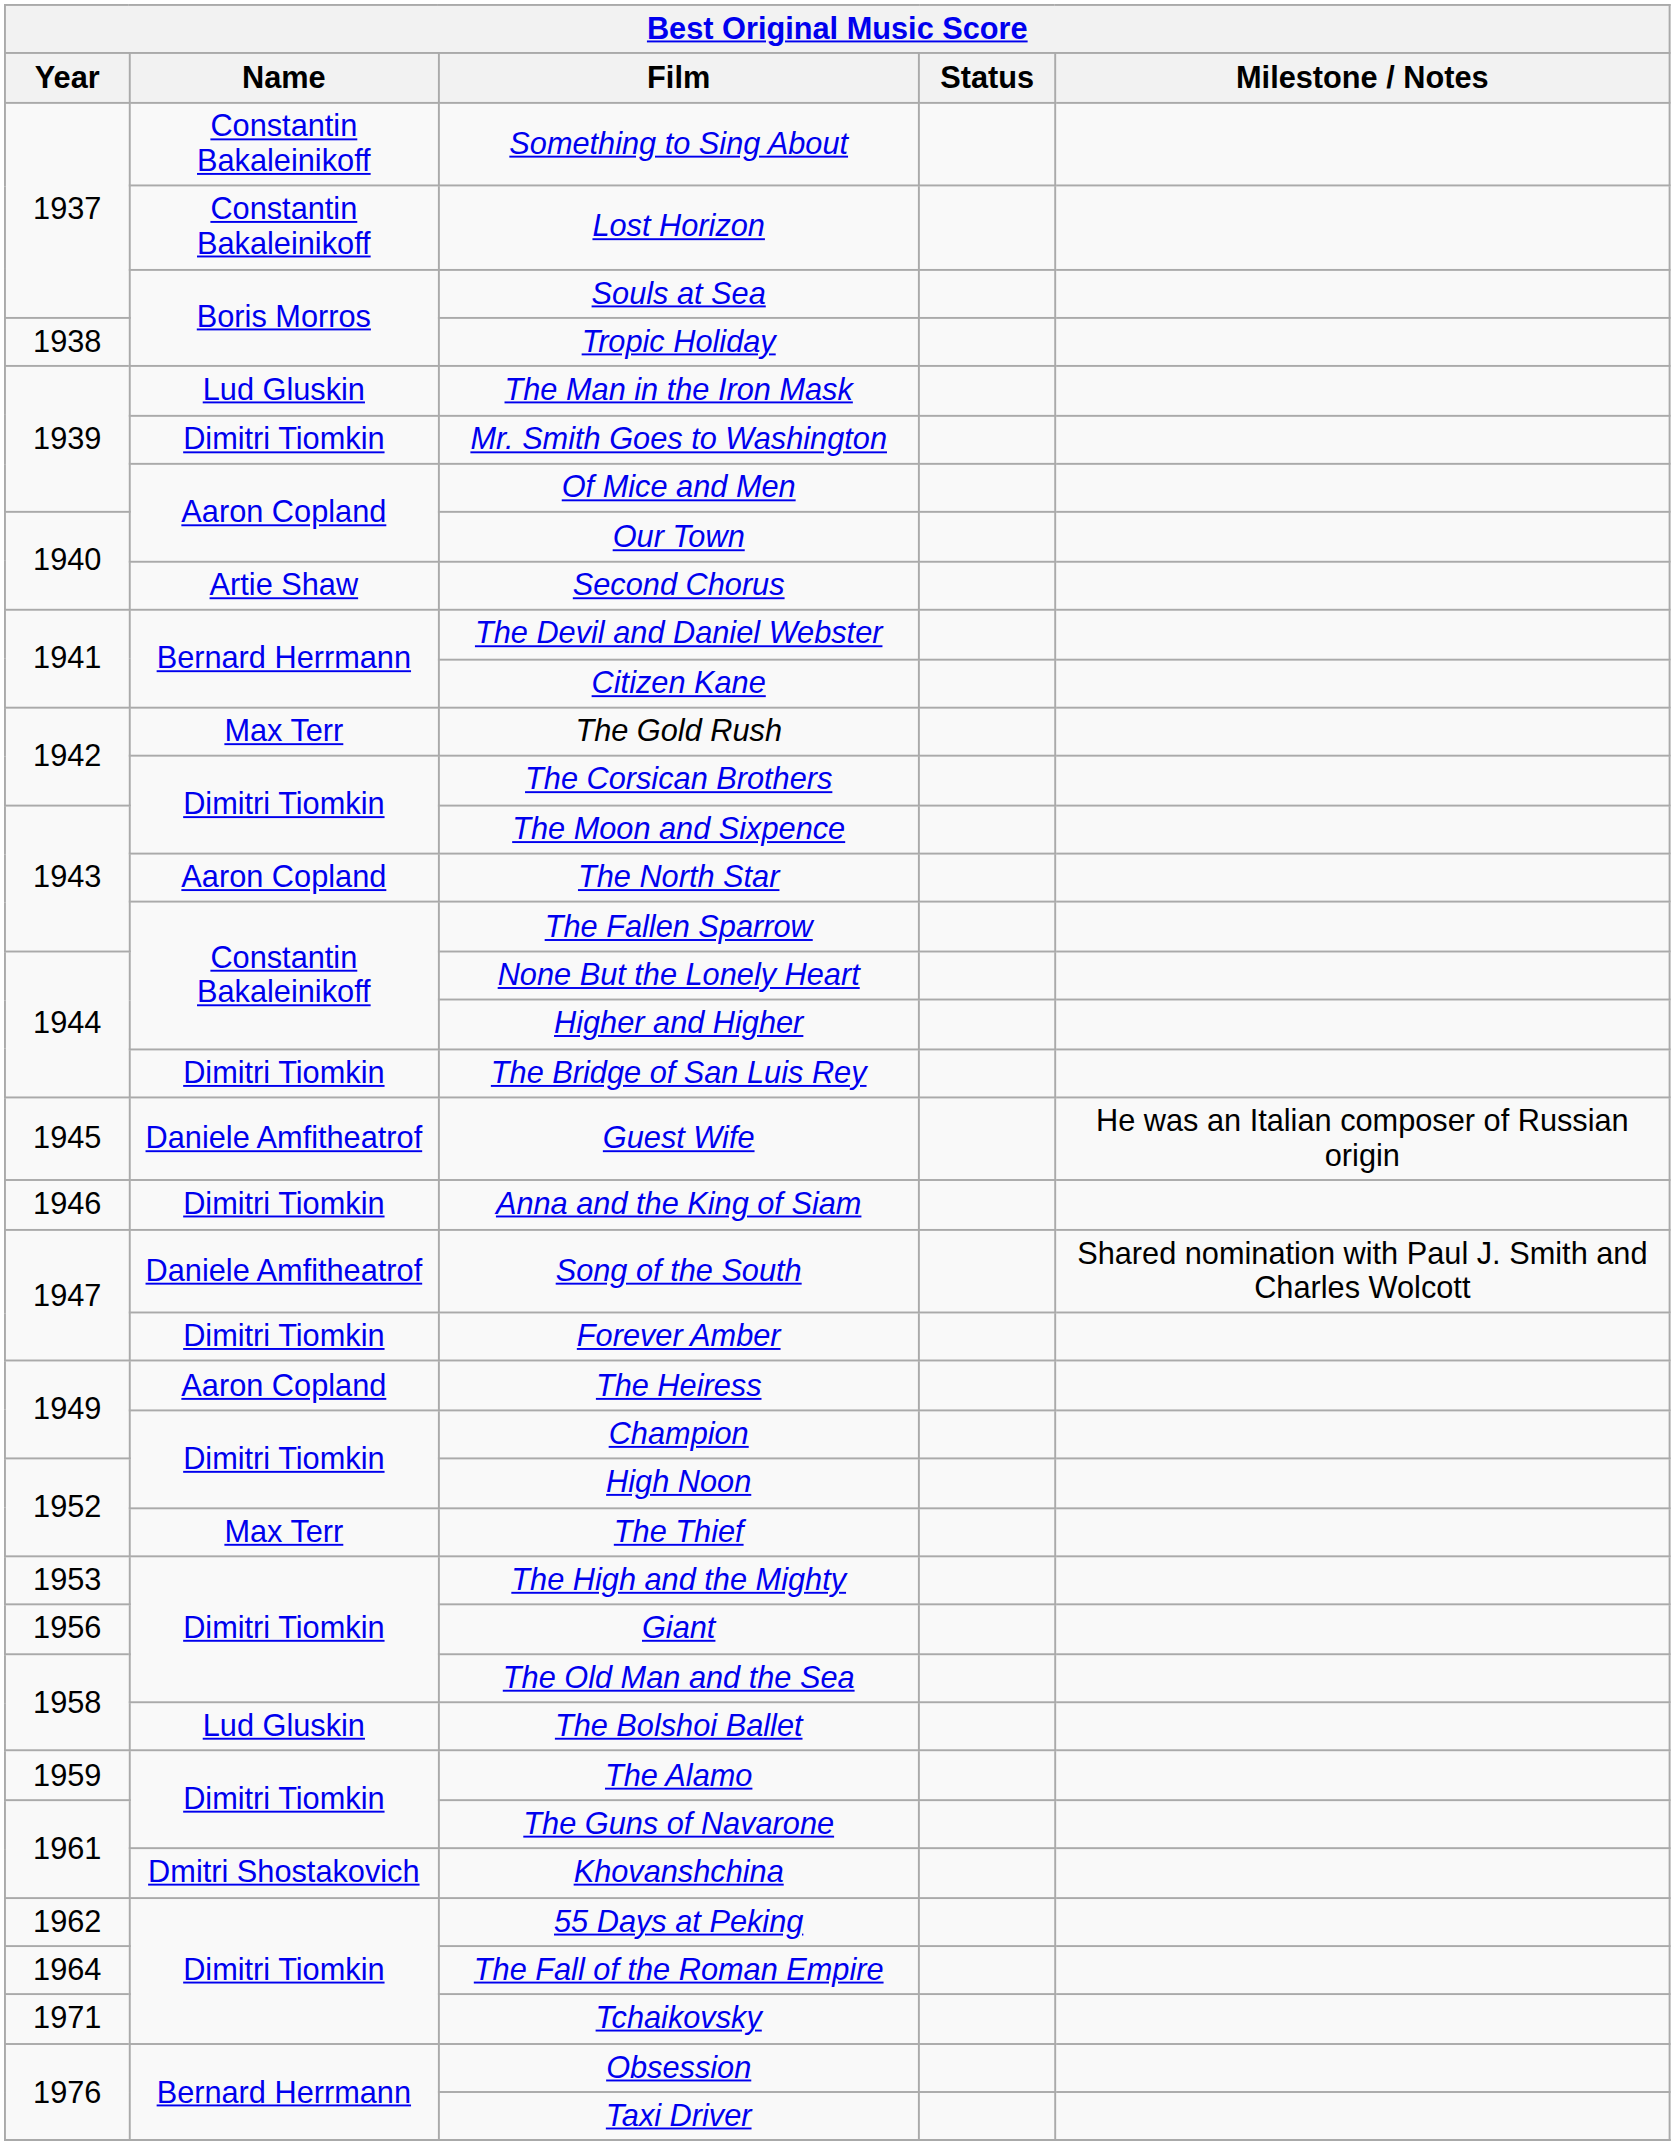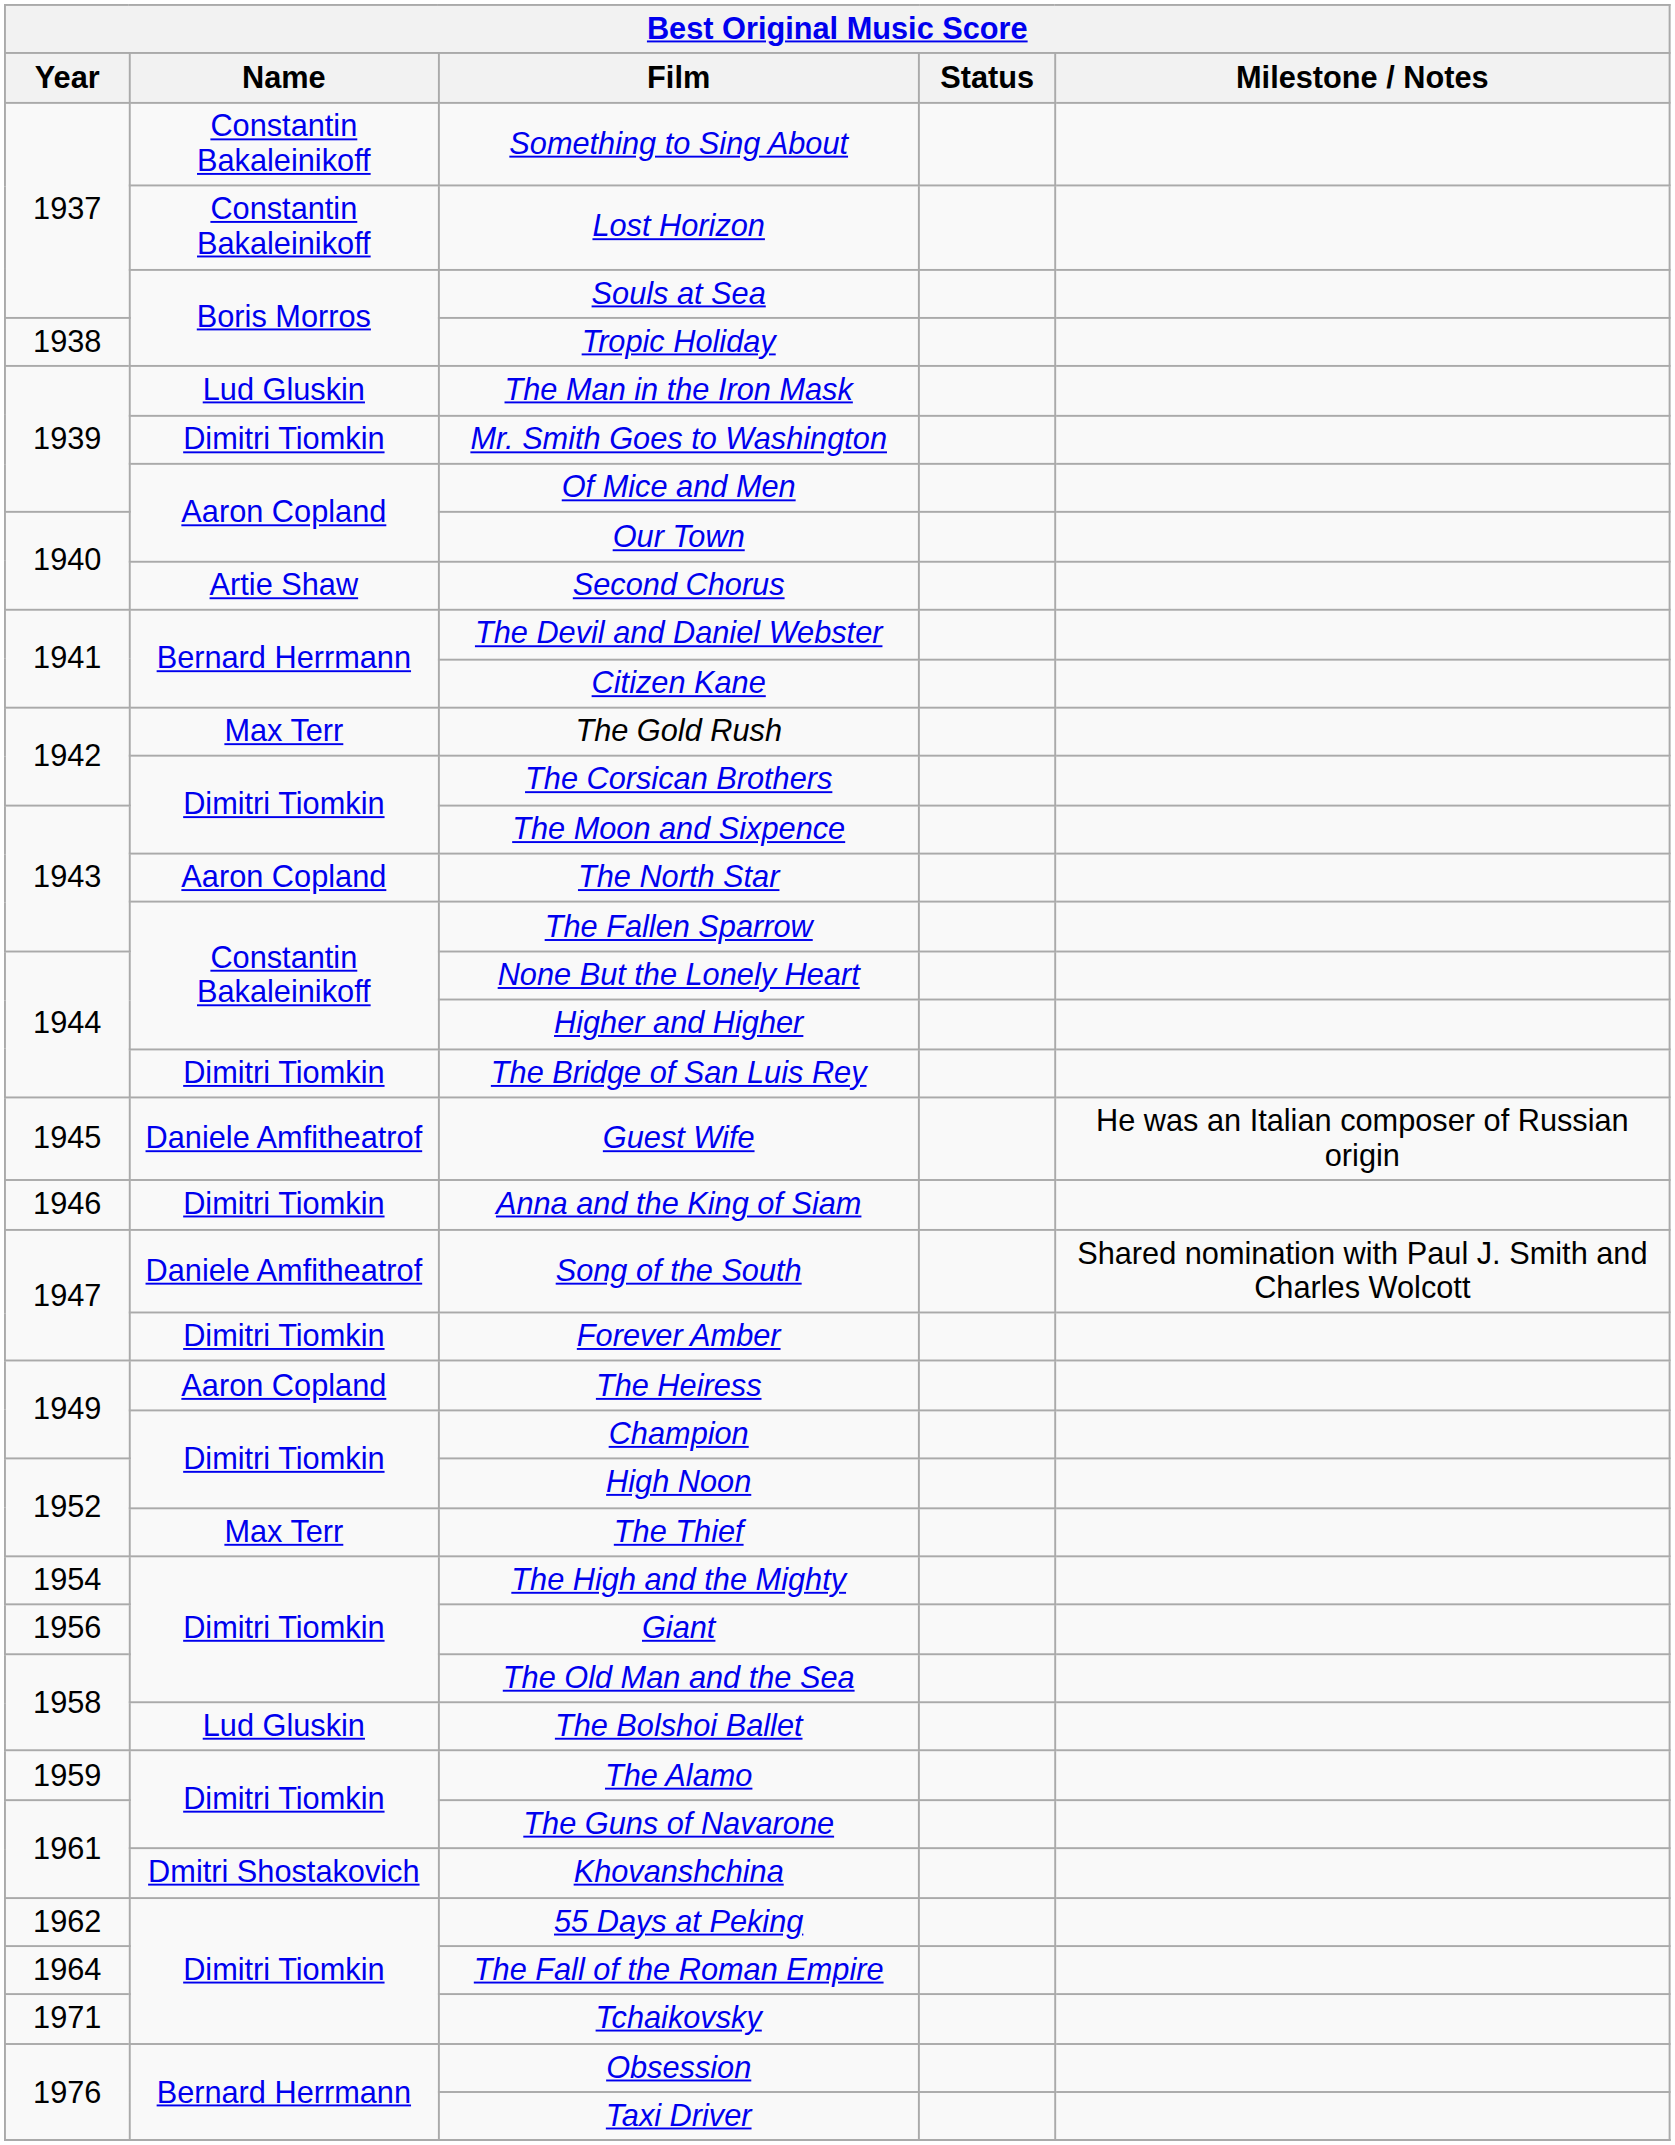 <table class="wikitable" style="text-align: center">
 <tr>
 <th colspan=6 style="text-align:center;"><a href='#'>Best Original Music Score</a></th>
 </tr>
 <tr>
 <th style="width:075px;">Year</th>
 <th style="width:200px;">Name</th>
 <th style="width:350px;">Film</th>
 <th style="width:075px;">Status</th>
 <th style="width:500px;">Milestone / Notes</th>
 </tr>
 <tr>
 <td rowspan=3>1937</td>
 <td rowspan=1><a href='#'>Constantin Bakaleinikoff</a></td>
 <td><em><a href='#'>Something to Sing About</a></em></td>
 <td></td>
 <td></td>
 </tr>
 <tr>
 <td rowspan=1><a href='#'>Constantin Bakaleinikoff</a></td>
 <td><em><a href='#'>Lost Horizon</a></em></td>
 <td></td>
 <td></td>
 </tr>
 <tr>
 <td rowspan=2><a href='#'>Boris Morros</a></td>
 <td><em><a href='#'>Souls at Sea</a></em></td>
 <td></td>
 <td></td>
 </tr>
 <tr>
 <td>1938</td>
 <td><em><a href='#'>Tropic Holiday</a></em></td>
 <td></td>
 <td></td>
 </tr>
 <tr>
 <td rowspan=3>1939</td>
 <td rowspan=1><a href='#'>Lud Gluskin</a></td>
 <td><em><a href='#'>The Man in the Iron Mask</a></em></td>
 <td></td>
 <td></td>
 </tr>
 <tr>
 <td rowspan=1><a href='#'>Dimitri Tiomkin</a></td>
 <td><em><a href='#'>Mr. Smith Goes to Washington</a></em></td>
 <td></td>
 <td></td>
 </tr>
 <tr>
 <td rowspan=2><a href='#'>Aaron Copland</a></td>
 <td><em><a href='#'>Of Mice and Men</a></em></td>
 <td></td>
 <td></td>
 </tr>
 <tr>
 <td rowspan=2>1940</td>
 <td><em><a href='#'>Our Town</a></em></td>
 <td></td>
 <td></td>
 </tr>
 <tr>
 <td><a href='#'>Artie Shaw</a></td>
 <td><em><a href='#'>Second Chorus</a></em></td>
 <td></td>
 <td></td>
 </tr>
 <tr>
 <td rowspan=2>1941</td>
 <td rowspan=2><a href='#'>Bernard Herrmann</a></td>
 <td><em><a href='#'>The Devil and Daniel Webster</a></em></td>
 <td></td>
 <td></td>
 </tr>
 <tr>
 <td><em><a href='#'>Citizen Kane</a></em></td>
 <td></td>
 <td></td>
 </tr>
 <tr>
 <td rowspan=2>1942</td>
 <td><a href='#'>Max Terr</a></td>
 <td><em>The Gold Rush</em></td>
 <td></td>
 <td></td>
 </tr>
 <tr>
 <td rowspan=2><a href='#'>Dimitri Tiomkin</a></td>
 <td><em><a href='#'>The Corsican Brothers</a></em></td>
 <td></td>
 <td></td>
 </tr>
 <tr>
 <td rowspan=3>1943</td>
 <td><em><a href='#'>The Moon and Sixpence</a></em></td>
 <td></td>
 <td></td>
 </tr>
 <tr>
 <td rowspan=1><a href='#'>Aaron Copland</a></td>
 <td><em><a href='#'>The North Star</a></em></td>
 <td></td>
 <td></td>
 </tr>
 <tr>
 <td rowspan=3><a href='#'>Constantin Bakaleinikoff</a></td>
 <td><em><a href='#'>The Fallen Sparrow</a></em></td>
 <td></td>
 <td></td>
 </tr>
 <tr>
 <td rowspan=3>1944</td>
 <td><em><a href='#'>None But the Lonely Heart</a></em></td>
 <td></td>
 <td></td>
 </tr>
 <tr>
 <td><em><a href='#'>Higher and Higher</a></em></td>
 <td></td>
 <td></td>
 </tr>
 <tr>
 <td><a href='#'>Dimitri Tiomkin</a></td>
 <td><em><a href='#'>The Bridge of San Luis Rey</a></em></td>
 <td></td>
 <td></td>
 </tr>
 <tr>
 <td>1945</td>
 <td rowspan="1"><a href='#'>Daniele Amfitheatrof</a></td>
 <td><em><a href='#'>Guest Wife</a></em></td>
 <td></td>
 <td>He was an Italian composer of Russian origin</td>
 </tr>
 <tr>
 <td>1946</td>
 <td rowspan=1><a href='#'>Dimitri Tiomkin</a></td>
 <td><em><a href='#'>Anna and the King of Siam</a></em></td>
 <td></td>
 <td></td>
 </tr>
 <tr>
 <td rowspan=2>1947</td>
 <td><a href='#'>Daniele Amfitheatrof</a></td>
 <td><em><a href='#'>Song of the South</a></em></td>
 <td></td>
 <td>Shared nomination with Paul J. Smith and Charles Wolcott</td>
 </tr>
 <tr>
 <td rowspan=1><a href='#'>Dimitri Tiomkin</a></td>
 <td><em><a href='#'>Forever Amber</a></em></td>
 <td></td>
 <td></td>
 </tr>
 <tr>
 <td rowspan=2>1949</td>
 <td rowspan=1><a href='#'>Aaron Copland</a></td>
 <td><em><a href='#'>The Heiress</a></em></td>
 <td></td>
 <td></td>
 </tr>
 <tr>
 <td rowspan="2"><a href='#'>Dimitri Tiomkin</a></td>
 <td><em><a href='#'>Champion</a></em></td>
 <td></td>
 <td></td>
 </tr>
 <tr>
 <td rowspan=2>1952</td>
 <td><em><a href='#'>High Noon</a></em></td>
 <td></td>
 <td></td>
 </tr>
 <tr>
 <td><a href='#'>Max Terr</a></td>
 <td><em><a href='#'>The Thief</a></em></td>
 <td></td>
 <td></td>
 </tr>
 <tr>
-<td>1953</td>
+<td>1954</td>
 <td rowspan="3"><a href='#'>Dimitri Tiomkin</a></td>
 <td><em><a href='#'>The High and the Mighty</a></em></td>
 <td></td>
 <td></td>
 </tr>
 <tr>
 <td>1956</td>
 <td><em><a href='#'>Giant</a></em></td>
 <td></td>
 <td></td>
 </tr>
 <tr>
 <td rowspan=2>1958</td>
 <td><em><a href='#'>The Old Man and the Sea</a></em></td>
 <td></td>
 <td></td>
 </tr>
 <tr>
 <td rowspan=1><a href='#'>Lud Gluskin</a></td>
 <td><em><a href='#'>The Bolshoi Ballet</a></em></td>
 <td></td>
 <td></td>
 </tr>
 <tr>
 <td>1959</td>
 <td rowspan="2"><a href='#'>Dimitri Tiomkin</a></td>
 <td><em><a href='#'>The Alamo</a></em></td>
 <td></td>
 <td></td>
 </tr>
 <tr>
 <td rowspan=2>1961</td>
 <td><em><a href='#'>The Guns of Navarone</a></em></td>
 <td></td>
 <td></td>
 </tr>
 <tr>
 <td><a href='#'>Dmitri Shostakovich</a></td>
 <td><em><a href='#'>Khovanshchina</a></em></td>
 <td></td>
 <td></td>
 </tr>
 <tr>
 <td>1962</td>
 <td rowspan="3"><a href='#'>Dimitri Tiomkin</a></td>
 <td><em><a href='#'>55 Days at Peking</a></em></td>
 <td></td>
 <td></td>
 </tr>
 <tr>
 <td>1964</td>
 <td><em><a href='#'>The Fall of the Roman Empire</a></em></td>
 <td></td>
 <td></td>
 </tr>
 <tr>
 <td>1971</td>
 <td><em><a href='#'>Tchaikovsky</a></em></td>
 <td></td>
 <td></td>
 </tr>
 <tr>
 <td rowspan=2>1976</td>
 <td rowspan=2><a href='#'>Bernard Herrmann</a></td>
 <td><em><a href='#'>Obsession</a></em></td>
 <td></td>
 <td></td>
 </tr>
 <tr>
 <td><em><a href='#'>Taxi Driver</a></em></td>
 <td></td>
 <td></td>
 </tr>
 <tr>
 </tr>
 </table>
